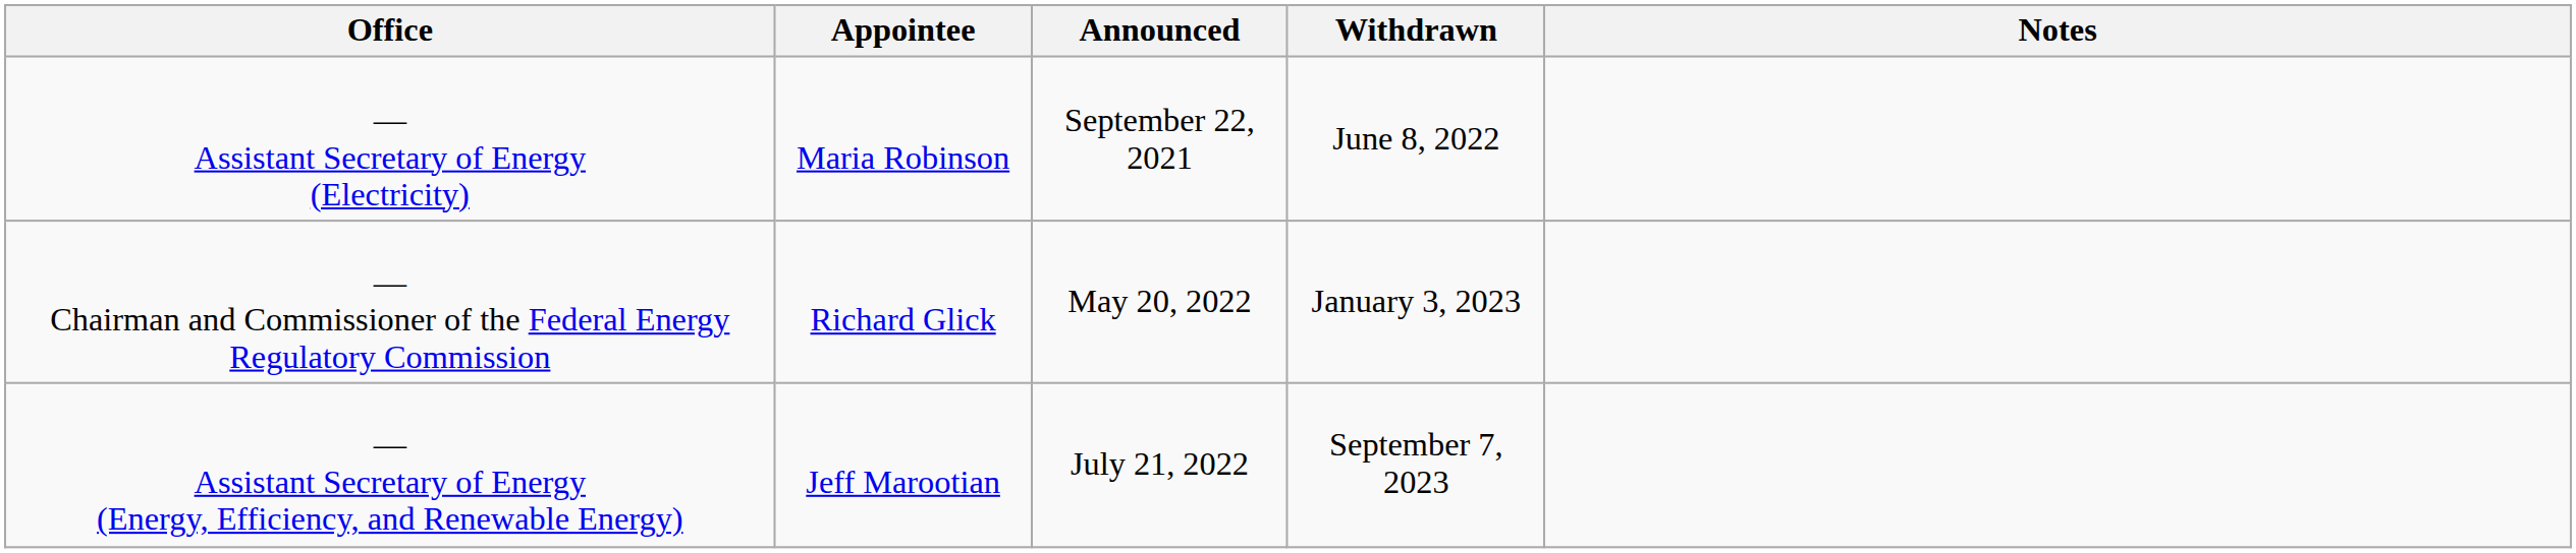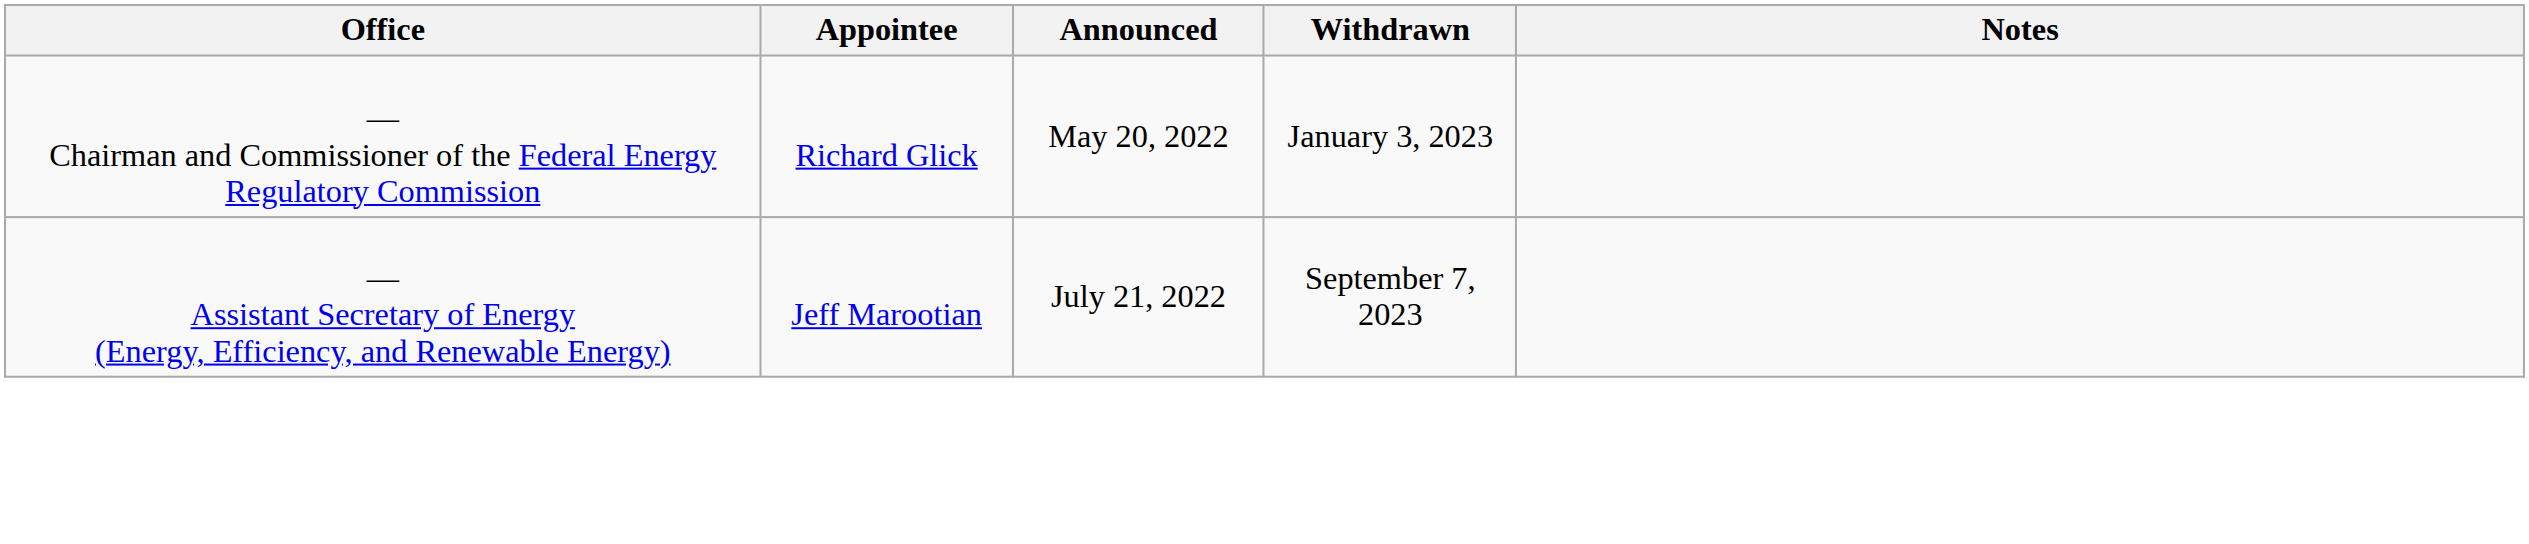 <table class="wikitable sortable" style="text-align:center">
 <tr>
 <th style="width:30%;">Office</th>
 <th style="width:10%;">Appointee</th>
 <th style="width:10%;" data-sort-type="date">Announced</th>
 <th style="width:10%;" data-sort-type="date">Withdrawn</th>
 <th style="width:50%;">Notes</th>
-</tr>
-<tr>
-<td><br>—<br><a href='#'>Assistant Secretary of Energy<br>(Electricity)</a></td>
-<td><br><a href='#'>Maria Robinson</a></td>
-<td>September 22, 2021</td>
-<td>June 8, 2022</td>
-<td style="text-align:left; padding:1%;"></td>
 </tr>
 <tr>
 <td><br>—<br>Chairman and Commissioner of the <a href='#'>Federal Energy Regulatory Commission</a></td>
 <td><br><a href='#'>Richard Glick</a><br></td>
 <td>May 20, 2022</td>
 <td>January 3, 2023</td>
 <td style="text-align:left; padding:1%;"></td>
 </tr>
 <tr>
 <td><br>—<br><a href='#'>Assistant Secretary of Energy<br>(Energy, Efficiency, and Renewable Energy)</a></td>
 <td><br><a href='#'>Jeff Marootian</a></td>
 <td>July 21, 2022</td>
 <td>September 7, 2023</td>
 <td style="text-align:left; padding:1%;"></td>
 </tr>
 </table>
